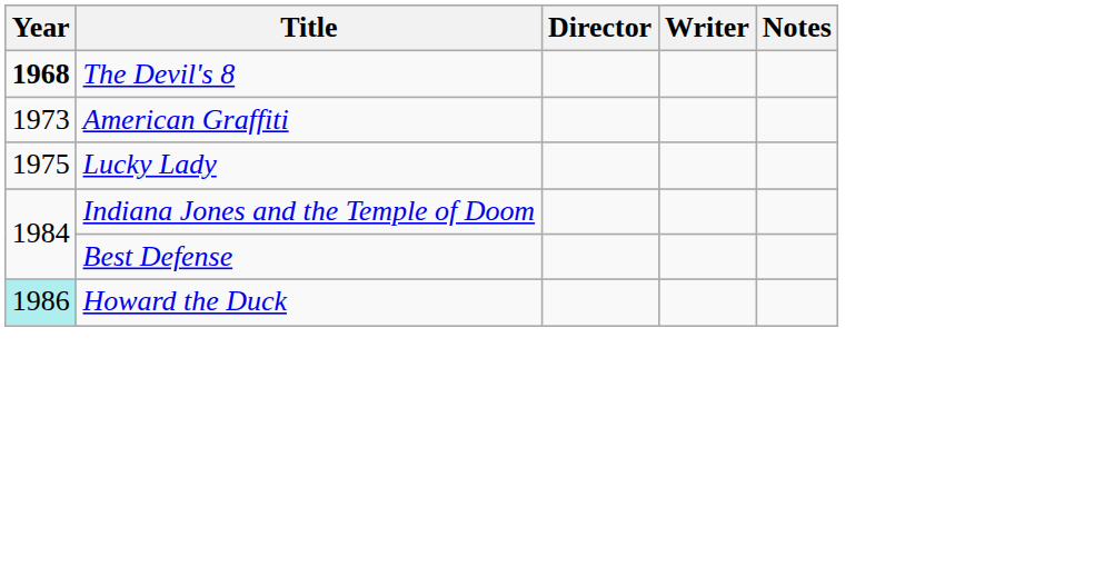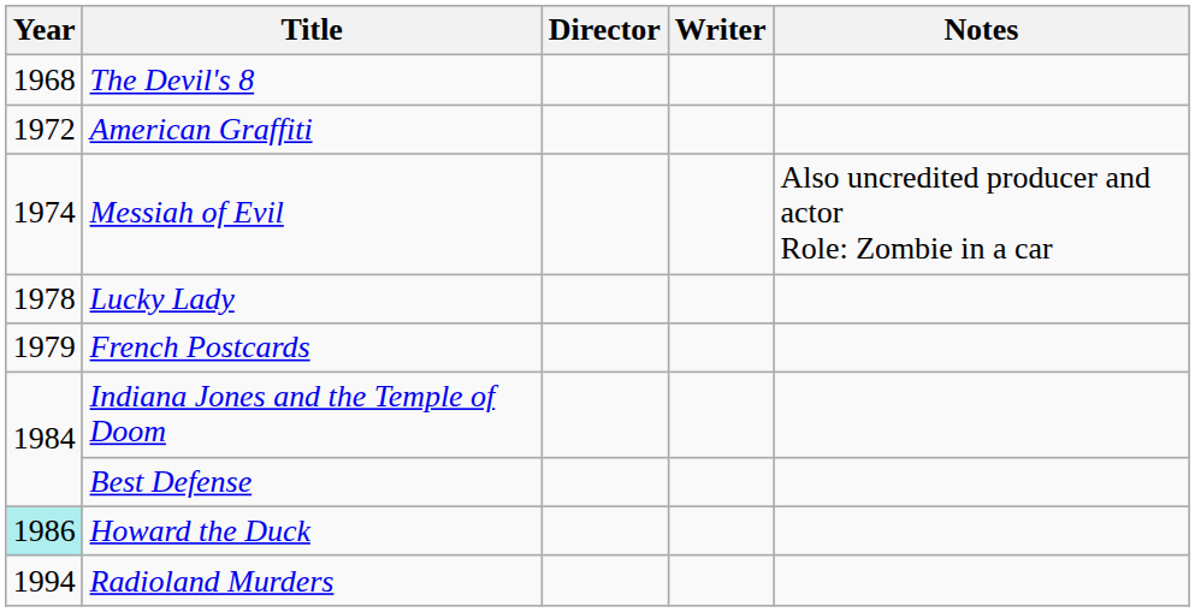 <table class="wikitable sortable">
 <tr>
 <th>Year</th>
 <th>Title</th>
 <th>Director</th>
 <th>Writer</th>
 <th>Notes</th>
 </tr>
 <tr>
-<td><strong>1968</strong></td>
+<td>1968</td>
 <td><em><a href='#'>The Devil's 8</a></em></td>
 <td></td>
 <td></td>
 <td></td>
 </tr>
 <tr>
-<td>1973</td>
+<td>1972</td>
 <td><em><a href='#'>American Graffiti</a></em></td>
 <td></td>
 <td></td>
 <td></td>
 </tr>
 <tr>
-<td>1975</td>
+<td>1974</td>
+<td><em><a href='#'>Messiah of Evil</a></em></td>
+<td></td>
+<td></td>
+<td>Also uncredited producer and actor<br>Role: Zombie in a car</td>
+</tr>
+<tr>
+<td>1978</td>
 <td><em><a href='#'>Lucky Lady</a></em></td>
+<td></td>
+<td></td>
+<td></td>
+</tr>
+<tr>
+<td>1979</td>
+<td><em><a href='#'>French Postcards</a></em></td>
 <td></td>
 <td></td>
 <td></td>
 </tr>
 <tr>
 <td rowspan="2">1984</td>
 <td><em><a href='#'>Indiana Jones and the Temple of Doom</a></em></td>
 <td></td>
 <td></td>
 <td></td>
 </tr>
 <tr>
 <td><em><a href='#'>Best Defense</a></em></td>
 <td></td>
 <td></td>
 <td></td>
 </tr>
 <tr>
 <td style="background: paleturquoise;">1986</td>
 <td><em><a href='#'>Howard the Duck</a></em></td>
 <td></td>
 <td></td>
 <td></td>
 </tr>
+<tr>
+<td>1994</td>
+<td><em><a href='#'>Radioland Murders</a></em></td>
+<td></td>
+<td></td>
+<td></td>
+</tr>
 </table>
